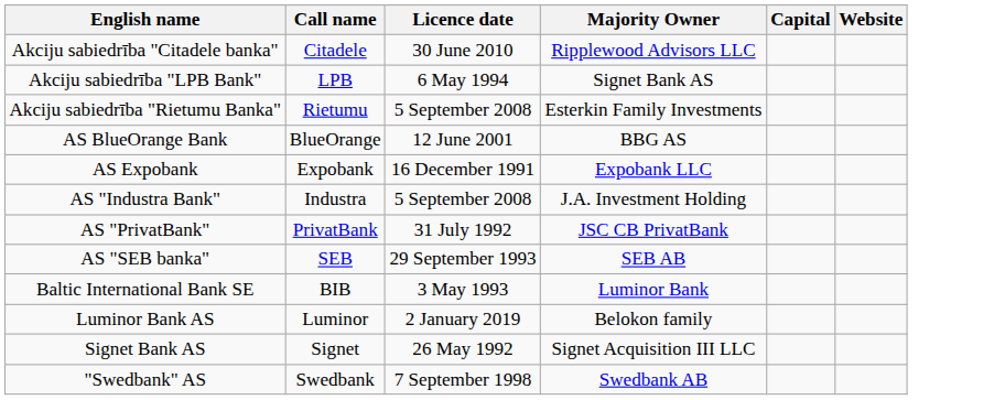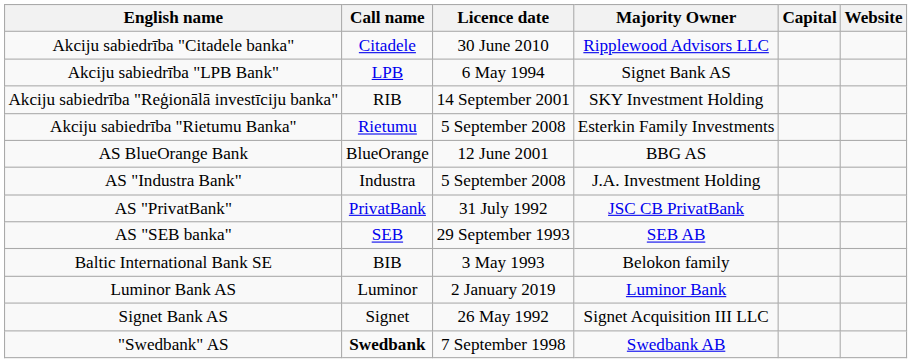 <table class="wikitable sortable" style="text-align:center">
 <tr>
 <th>English name</th>
 <th>Call name</th>
 <th>Licence date</th>
 <th>Majority Owner</th>
 <th>Capital</th>
 <th>Website</th>
 </tr>
 <tr>
 <td>Akciju sabiedrība "Citadele banka"</td>
 <td><a href='#'>Citadele</a></td>
 <td>30 June 2010</td>
 <td><a href='#'>Ripplewood Advisors LLC</a></td>
 <td></td>
 <td></td>
 </tr>
 <tr>
 <td>Akciju sabiedrība "LPB Bank"</td>
 <td><a href='#'>LPB</a></td>
 <td>6 May 1994</td>
 <td>Signet Bank AS</td>
 <td></td>
 <td></td>
 </tr>
 <tr>
+<td>Akciju sabiedrība "Reģionālā investīciju banka"</td>
+<td>RIB</td>
+<td>14 September 2001</td>
+<td>SKY Investment Holding</td>
+<td></td>
+<td></td>
+</tr>
+<tr>
 <td>Akciju sabiedrība "Rietumu Banka"</td>
 <td><a href='#'>Rietumu</a></td>
 <td>5 September 2008</td>
 <td>Esterkin Family Investments</td>
 <td></td>
 <td></td>
 </tr>
 <tr>
 <td>AS BlueOrange Bank</td>
 <td>BlueOrange</td>
 <td>12 June 2001</td>
 <td>BBG AS</td>
-<td></td>
-<td></td>
-</tr>
-<tr>
-<td>AS Expobank</td>
-<td>Expobank</td>
-<td>16 December 1991</td>
-<td><a href='#'>Expobank LLC</a></td>
 <td></td>
 <td></td>
 </tr>
 <tr>
 <td>AS "Industra Bank"</td>
 <td>Industra</td>
 <td>5 September 2008</td>
 <td>J.A. Investment Holding</td>
 <td></td>
 <td></td>
 </tr>
 <tr>
 <td>AS "PrivatBank"</td>
 <td><a href='#'>PrivatBank</a></td>
 <td>31 July 1992</td>
 <td><a href='#'>JSC CB PrivatBank</a></td>
 <td></td>
 <td></td>
 </tr>
 <tr>
 <td>AS "SEB banka"</td>
 <td><a href='#'>SEB</a></td>
 <td>29 September 1993</td>
 <td><a href='#'>SEB AB</a></td>
 <td></td>
 <td></td>
 </tr>
 <tr>
 <td>Baltic International Bank SE</td>
 <td>BIB</td>
 <td>3 May 1993</td>
-<td><a href='#'>Luminor Bank</a></td>
+<td>Belokon family</td>
 <td></td>
 <td></td>
 </tr>
 <tr>
 <td>Luminor Bank AS</td>
 <td>Luminor</td>
 <td>2 January 2019</td>
-<td>Belokon family</td>
+<td><a href='#'>Luminor Bank</a></td>
 <td></td>
 <td></td>
 </tr>
 <tr>
 <td>Signet Bank AS</td>
 <td>Signet</td>
 <td>26 May 1992</td>
 <td>Signet Acquisition III LLC</td>
 <td></td>
 <td></td>
 </tr>
 <tr>
 <td>"Swedbank" AS</td>
-<td>Swedbank</td>
+<td><strong>Swedbank</strong></td>
 <td>7 September 1998</td>
 <td><a href='#'>Swedbank AB</a></td>
 <td></td>
 <td></td>
 </tr>
 </table>
